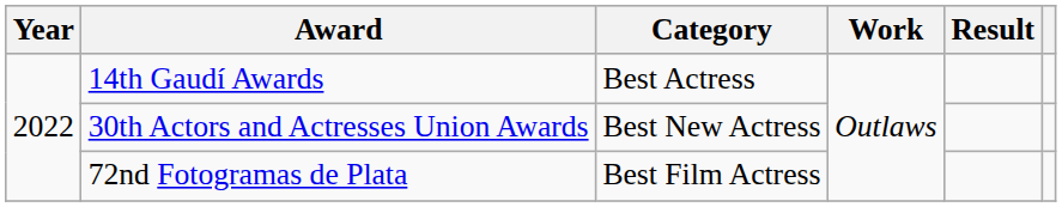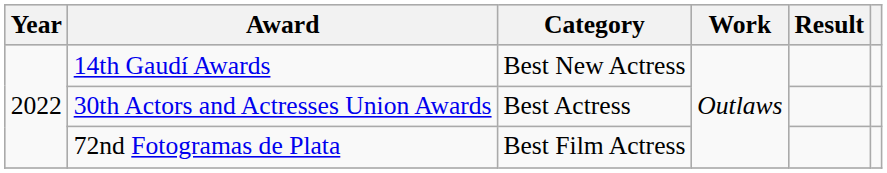 <table class="wikitable sortable plainrowheaders">
 <tr>
 <th>Year</th>
 <th>Award</th>
 <th>Category</th>
 <th>Work</th>
 <th>Result</th>
 <th scope="col" class="unsortable"></th>
 </tr>
 <tr>
 <td rowspan = "3" align = "center">2022</td>
 <td><a href='#'>14th Gaudí Awards</a></td>
-<td>Best Actress</td>
+<td>Best New Actress</td>
 <td rowspan = "3"><em>Outlaws</em></td>
 <td></td>
 <td align = "center"></td>
 </tr>
 <tr>
 <td><a href='#'>30th Actors and Actresses Union Awards</a></td>
-<td>Best New Actress</td>
+<td>Best Actress</td>
 <td></td>
 <td align = "center"></td>
 </tr>
 <tr>
 <td>72nd <a href='#'>Fotogramas de Plata</a></td>
 <td>Best Film Actress</td>
 <td></td>
 <td rowspan = "2" align = "center"></td>
 </tr>
 </table>
